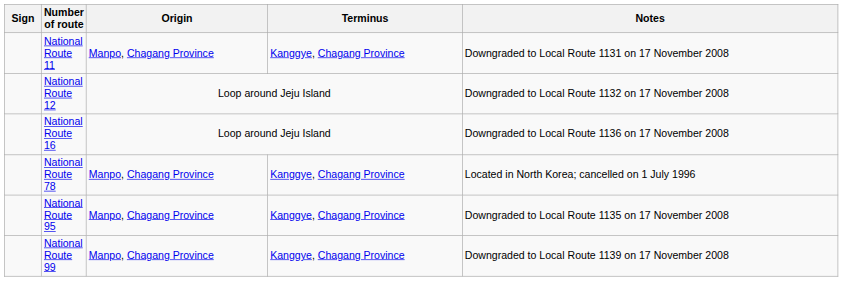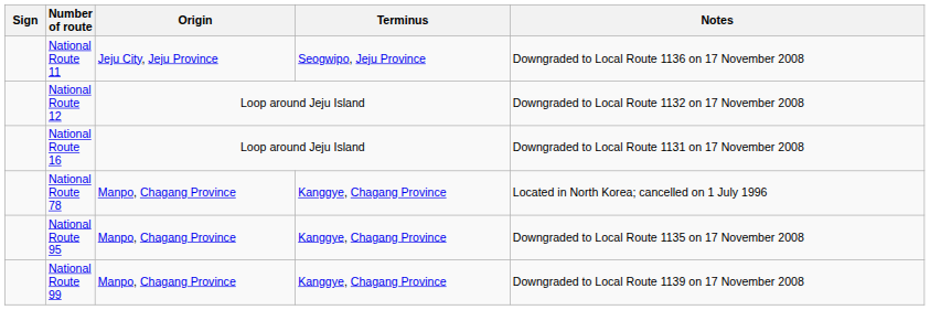 <table class="wikitable" width=100%>
 <tr>
 <th width="49px" align="center">Sign</th>
 <th width="49px" align="center">Number of route</th>
 <th>Origin</th>
 <th>Terminus</th>
 <th align="center">Notes</th>
 </tr>
 <tr>
 <td align="center"></td>
 <td><a href='#'>National Route 11</a></td>
-<td><a href='#'>Manpo</a>, <a href='#'>Chagang Province</a></td>
-<td><a href='#'>Kanggye</a>, <a href='#'>Chagang Province</a></td>
-<td>Downgraded to Local Route 1131 on 17 November 2008</td>
+<td><a href='#'>Jeju City</a>, <a href='#'>Jeju Province</a></td>
+<td><a href='#'>Seogwipo</a>, <a href='#'>Jeju Province</a></td>
+<td>Downgraded to Local Route 1136 on 17 November 2008</td>
 </tr>
 <tr>
 <td align="center"></td>
 <td><a href='#'>National Route 12</a></td>
 <td colspan="2" align=center>Loop around Jeju Island</td>
 <td>Downgraded to Local Route 1132 on 17 November 2008</td>
 </tr>
 <tr>
 <td align="center"></td>
 <td><a href='#'>National Route 16</a></td>
 <td colspan="2" align=center>Loop around Jeju Island</td>
-<td>Downgraded to Local Route 1136 on 17 November 2008</td>
+<td>Downgraded to Local Route 1131 on 17 November 2008</td>
 </tr>
 <tr>
 <td align="center"></td>
 <td><a href='#'>National Route 78</a></td>
 <td><a href='#'>Manpo</a>, <a href='#'>Chagang Province</a></td>
 <td><a href='#'>Kanggye</a>, <a href='#'>Chagang Province</a></td>
 <td>Located in North Korea; cancelled on 1 July 1996</td>
 </tr>
 <tr>
 <td align="center"></td>
 <td><a href='#'>National Route 95</a></td>
 <td><a href='#'>Manpo</a>, <a href='#'>Chagang Province</a></td>
 <td><a href='#'>Kanggye</a>, <a href='#'>Chagang Province</a></td>
 <td>Downgraded to Local Route 1135 on 17 November 2008</td>
 </tr>
 <tr>
 <td align="center"></td>
 <td><a href='#'>National Route 99</a></td>
 <td><a href='#'>Manpo</a>, <a href='#'>Chagang Province</a></td>
 <td><a href='#'>Kanggye</a>, <a href='#'>Chagang Province</a></td>
 <td>Downgraded to Local Route 1139 on 17 November 2008</td>
 </tr>
 </table>
